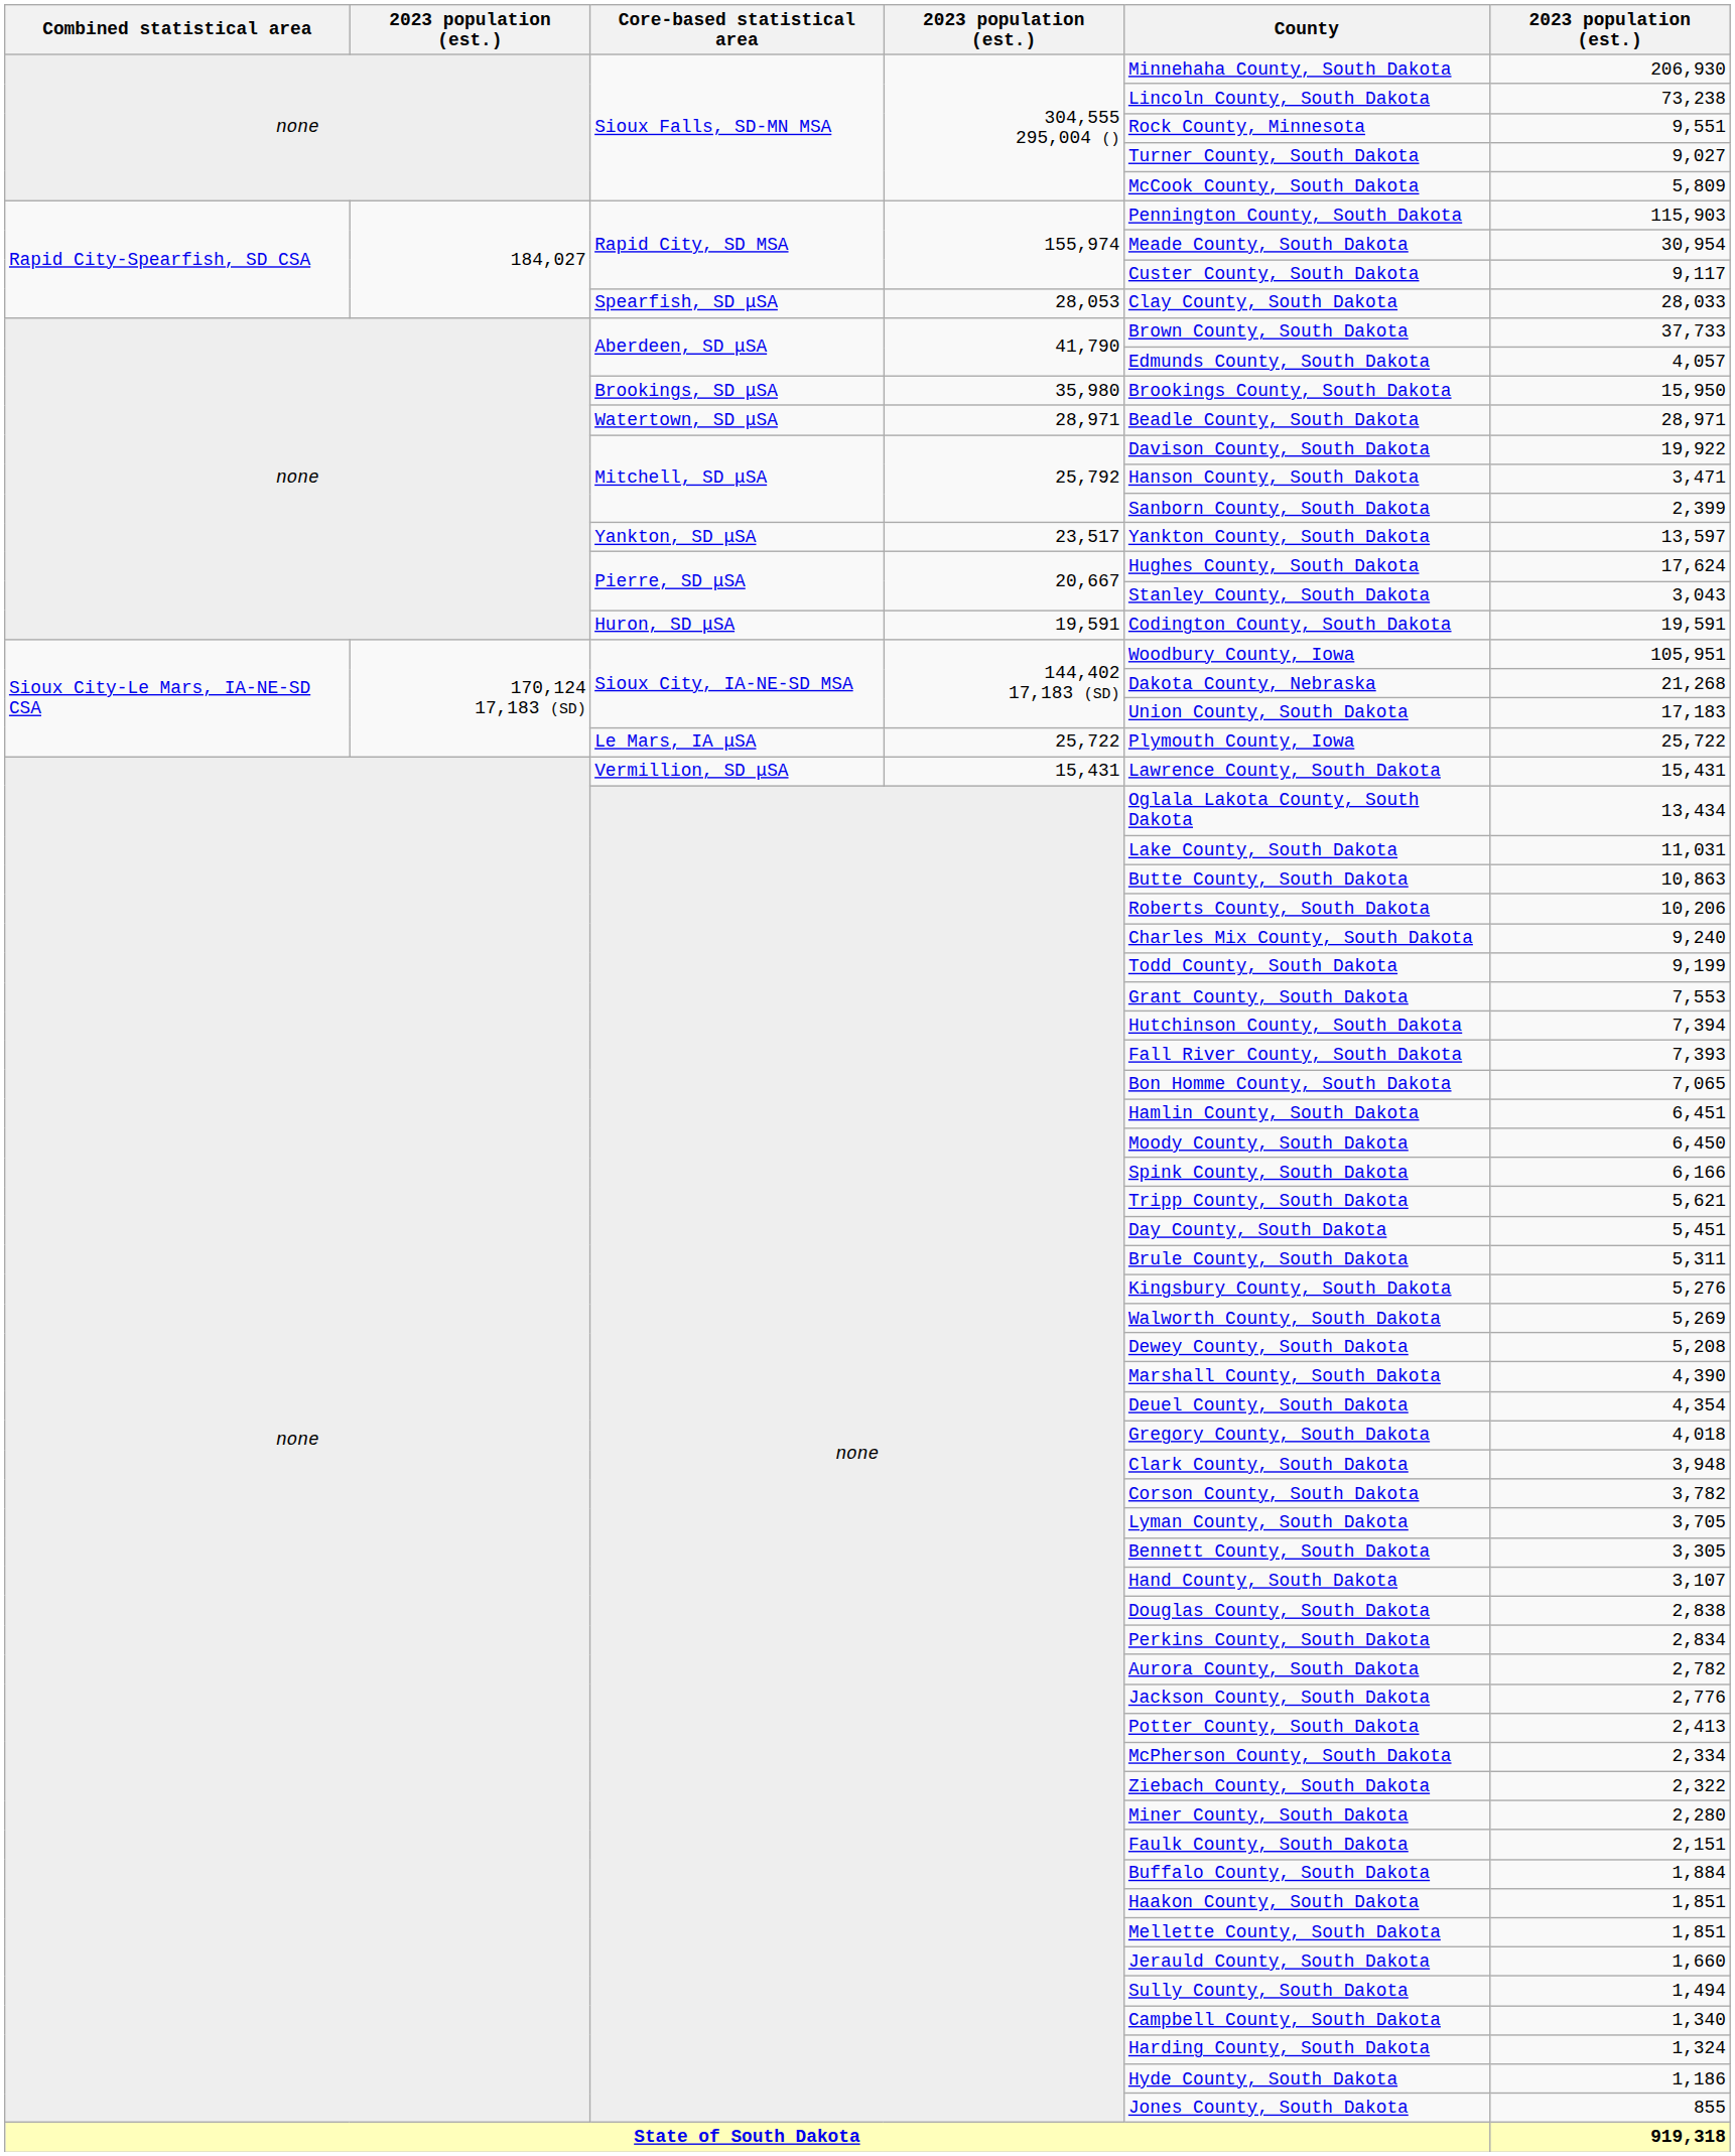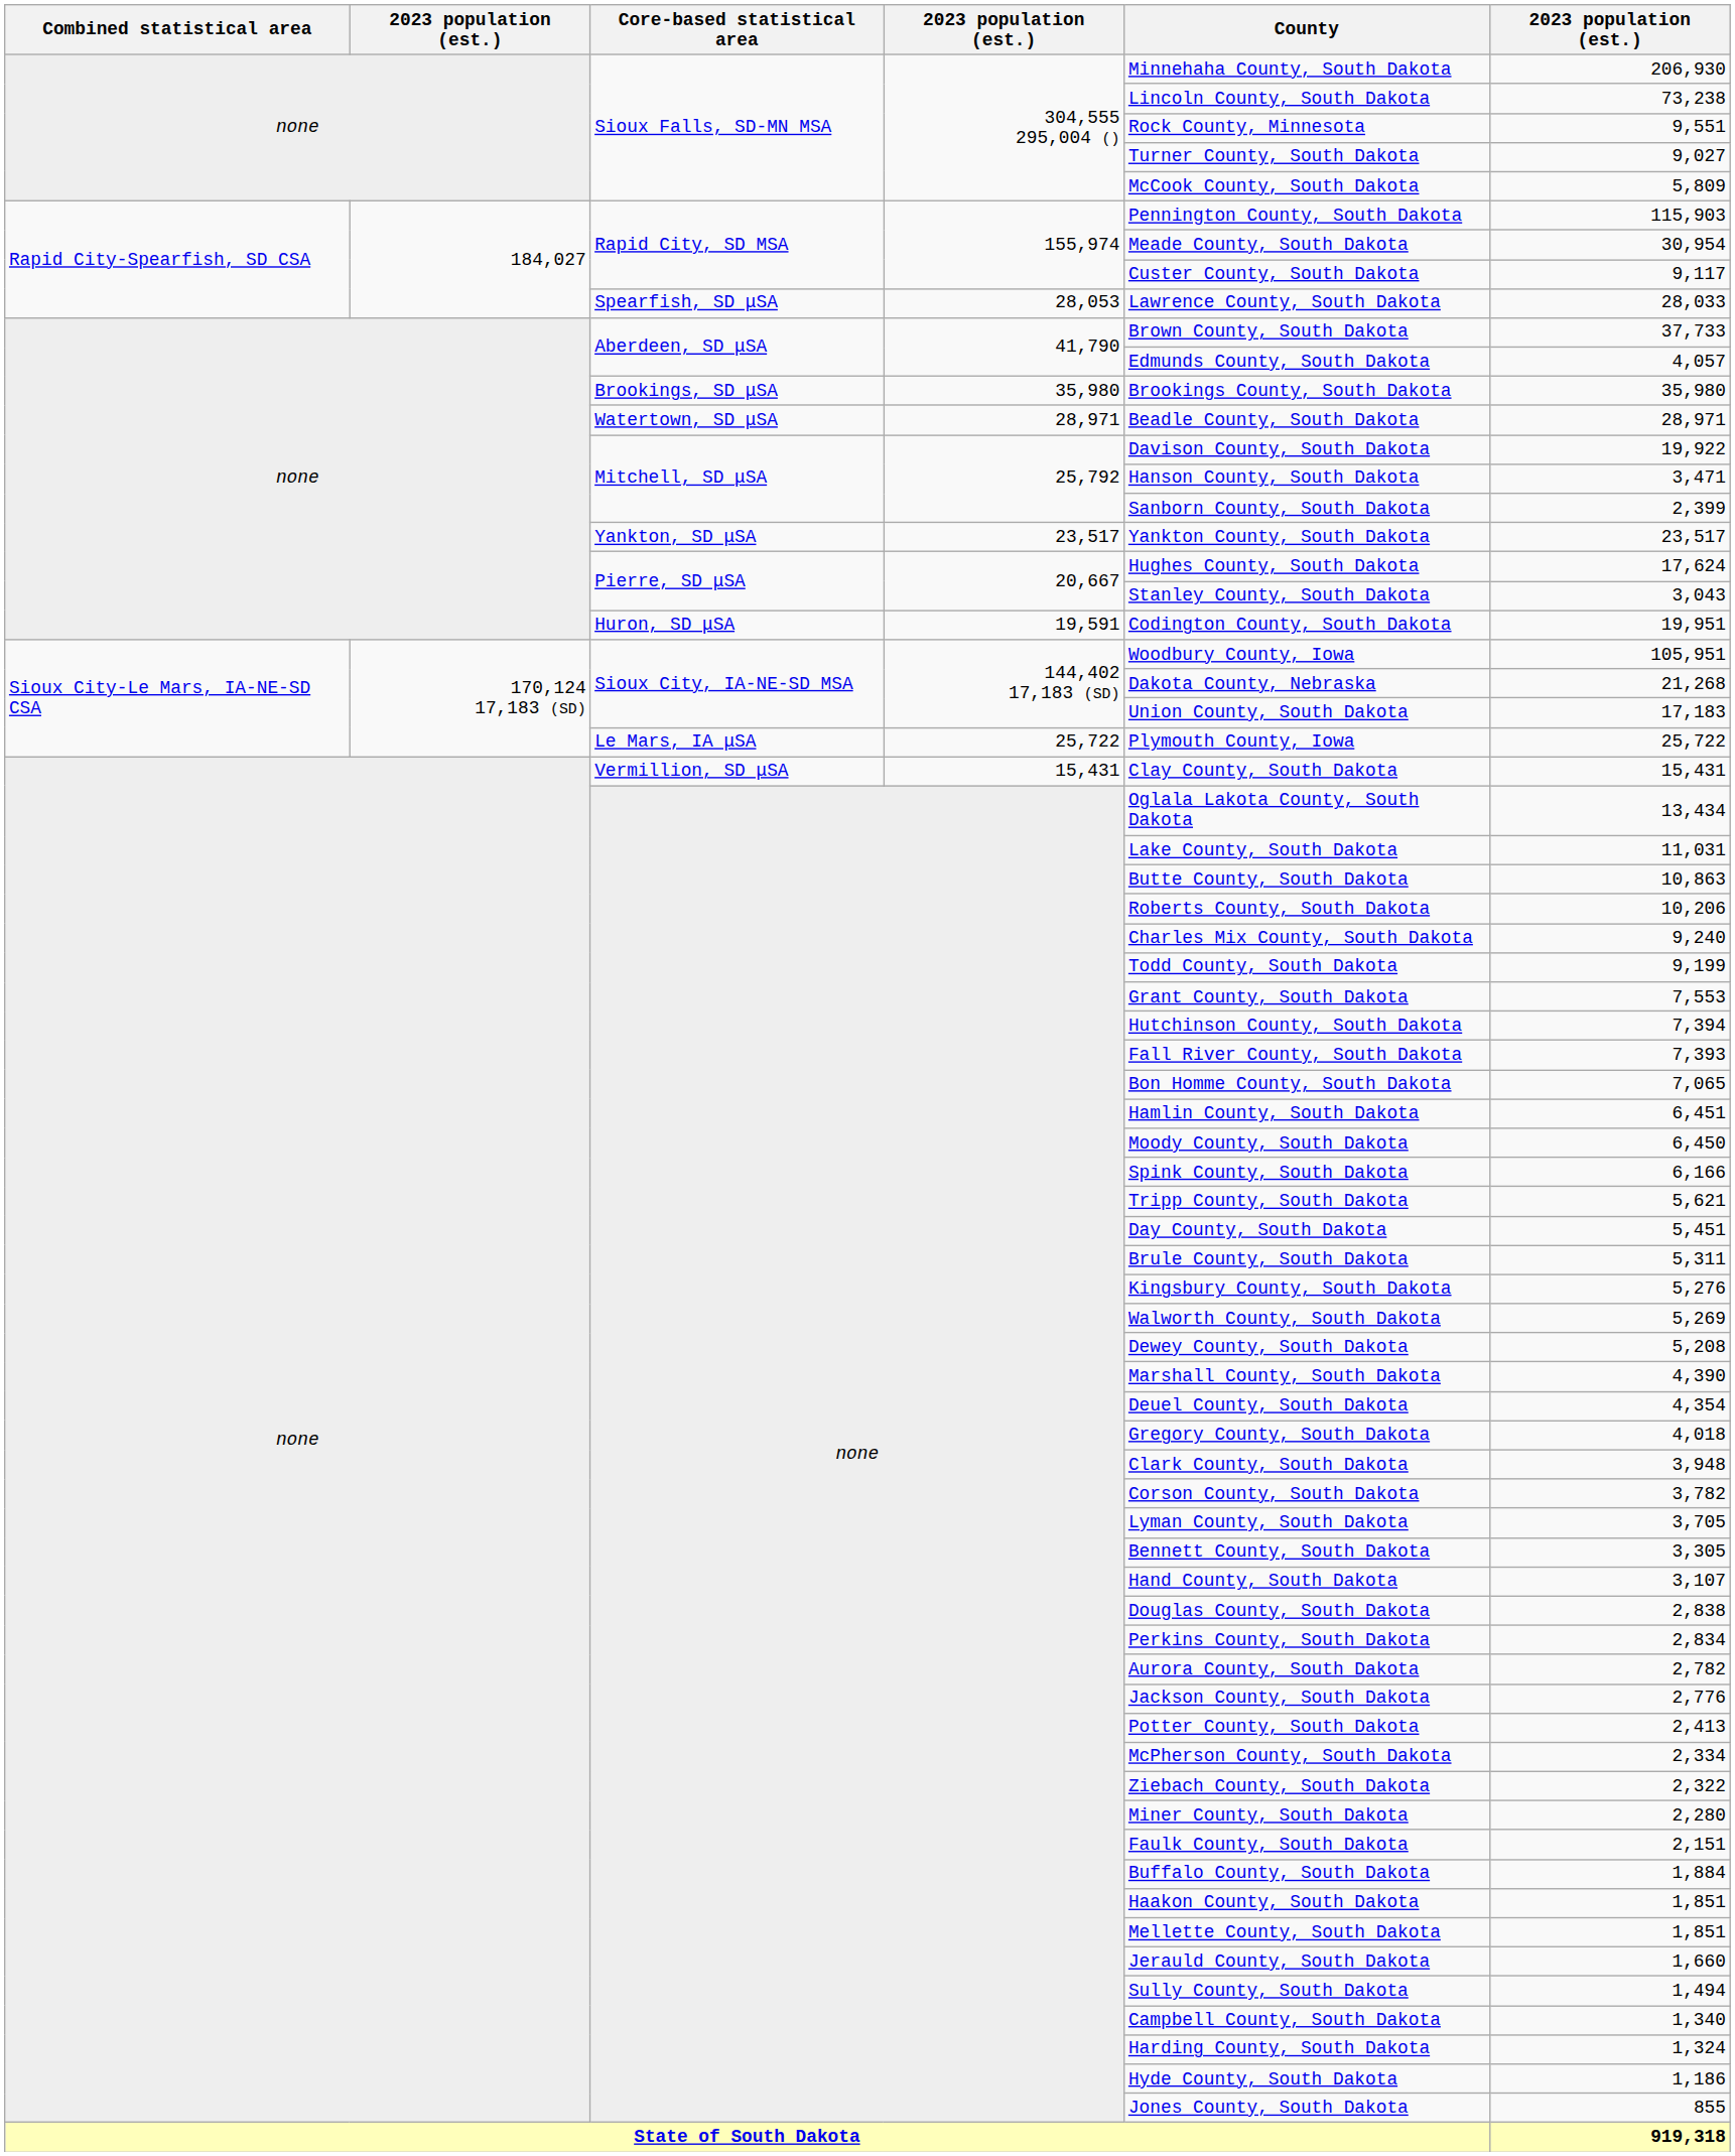 <table class=wikitable>
 <tr>
 <th>Combined statistical area</th>
 <th>2023 population (est.)</th>
 <th>Core-based statistical area</th>
 <th>2023 population (est.)</th>
 <th>County</th>
 <th>2023 population (est.)</th>
 </tr>
 <tr>
 <td rowspan=5 colspan=2 align=center bgcolor=#EEEEEE><em>none</em></td>
 <td rowspan=5><a href='#'><span>Sioux Falls, SD-MN MSA</span></a></td>
 <td rowspan=5 align=right><span>304,555</span><br>295,004 <small>()</small></td>
 <td><a href='#'>Minnehaha County, South Dakota</a></td>
 <td align=right>206,930</td>
 </tr>
 <tr>
 <td><a href='#'>Lincoln County, South Dakota</a></td>
 <td align=right>73,238</td>
 </tr>
 <tr>
 <td><a href='#'><span>Rock County, Minnesota</span></a></td>
 <td align=right><span>9,551</span></td>
 </tr>
 <tr>
 <td><a href='#'>Turner County, South Dakota</a></td>
 <td align=right>9,027</td>
 </tr>
 <tr>
 <td><a href='#'>McCook County, South Dakota</a></td>
 <td align=right>5,809</td>
 </tr>
 <tr>
 <td rowspan=4><a href='#'>Rapid City-Spearfish, SD CSA</a></td>
 <td rowspan=4 align=right>184,027</td>
 <td rowspan=3><a href='#'>Rapid City, SD MSA</a></td>
 <td rowspan=3 align=right>155,974</td>
 <td><a href='#'>Pennington County, South Dakota</a></td>
 <td align=right>115,903</td>
 </tr>
 <tr>
 <td><a href='#'>Meade County, South Dakota</a></td>
 <td align=right>30,954</td>
 </tr>
 <tr>
 <td><a href='#'>Custer County, South Dakota</a></td>
 <td align=right>9,117</td>
 </tr>
 <tr>
 <td rowspan=1><a href='#'>Spearfish, SD μSA</a></td>
 <td rowspan=1 align=right>28,053</td>
-<td><a href='#'>Clay County, South Dakota</a></td>
+<td><a href='#'>Lawrence County, South Dakota</a></td>
 <td align=right>28,033</td>
 </tr>
 <tr>
 <td rowspan=11 colspan=2 align=center bgcolor=#EEEEEE><em>none</em></td>
 <td rowspan=2><a href='#'>Aberdeen, SD μSA</a></td>
 <td rowspan=2 align=right>41,790</td>
 <td><a href='#'>Brown County, South Dakota</a></td>
 <td align=right>37,733</td>
 </tr>
 <tr>
 <td><a href='#'>Edmunds County, South Dakota</a></td>
 <td align=right>4,057</td>
 </tr>
 <tr>
 <td rowspan=1><a href='#'>Brookings, SD μSA</a></td>
 <td rowspan=1 align=right>35,980</td>
 <td><a href='#'>Brookings County, South Dakota</a></td>
-<td align=right>15,950</td>
+<td align=right>35,980</td>
 </tr>
 <tr>
 <td><a href='#'>Watertown, SD μSA</a></td>
 <td align=right>28,971</td>
 <td><a href='#'>Beadle County, South Dakota</a></td>
 <td align=right>28,971</td>
 </tr>
 <tr>
 <td rowspan=3><a href='#'>Mitchell, SD μSA</a></td>
 <td rowspan=3 align=right>25,792</td>
 <td><a href='#'>Davison County, South Dakota</a></td>
 <td align=right>19,922</td>
 </tr>
 <tr>
 <td><a href='#'>Hanson County, South Dakota</a></td>
 <td align=right>3,471</td>
 </tr>
 <tr>
 <td><a href='#'>Sanborn County, South Dakota</a></td>
 <td align=right>2,399</td>
 </tr>
 <tr>
 <td rowspan=1><a href='#'>Yankton, SD μSA</a></td>
 <td rowspan=1 align=right>23,517</td>
 <td><a href='#'>Yankton County, South Dakota</a></td>
-<td align=right>13,597</td>
+<td align=right>23,517</td>
 </tr>
 <tr>
 <td rowspan=2><a href='#'>Pierre, SD μSA</a></td>
 <td rowspan=2 align=right>20,667</td>
 <td><a href='#'>Hughes County, South Dakota</a></td>
 <td align=right>17,624</td>
 </tr>
 <tr>
 <td><a href='#'>Stanley County, South Dakota</a></td>
 <td align=right>3,043</td>
 </tr>
 <tr>
 <td><a href='#'>Huron, SD μSA</a></td>
 <td align=right>19,591</td>
 <td><a href='#'>Codington County, South Dakota</a></td>
-<td align=right>19,591</td>
+<td align=right>19,951</td>
 </tr>
 <tr>
 <td rowspan=4><a href='#'><span>Sioux City-Le Mars, IA-NE-SD CSA</span></a></td>
 <td rowspan=4 align=right><span>170,124</span><br>17,183 <small>(SD)</small></td>
 <td rowspan=3><a href='#'><span>Sioux City, IA-NE-SD MSA</span></a></td>
 <td rowspan=3 align=right><span>144,402</span><br>17,183 <small>(SD)</small></td>
 <td><a href='#'><span>Woodbury County, Iowa</span></a></td>
 <td align=right><span>105,951</span></td>
 </tr>
 <tr>
 <td><a href='#'><span>Dakota County, Nebraska</span></a></td>
 <td align=right><span>21,268</span></td>
 </tr>
 <tr>
 <td><a href='#'>Union County, South Dakota</a></td>
 <td align=right>17,183</td>
 </tr>
 <tr>
 <td rowspan=1><a href='#'><span>Le Mars, IA μSA</span></a></td>
 <td rowspan=1 align=right><span>25,722</span></td>
 <td><a href='#'><span>Plymouth County, Iowa</span></a></td>
 <td align=right><span>25,722</span></td>
 </tr>
 <tr>
 <td rowspan=46 colspan=2 align=center bgcolor=#EEEEEE><em>none</em></td>
 <td rowspan=1><a href='#'>Vermillion, SD μSA</a></td>
 <td rowspan=1 align=right>15,431</td>
-<td><a href='#'>Lawrence County, South Dakota</a></td>
+<td><a href='#'>Clay County, South Dakota</a></td>
 <td align=right>15,431</td>
 </tr>
 <tr>
 <td rowspan=45 colspan=2 align=center bgcolor=#EEEEEE><em>none</em></td>
 <td><a href='#'>Oglala Lakota County, South Dakota</a></td>
 <td align=right>13,434</td>
 </tr>
 <tr>
 <td><a href='#'>Lake County, South Dakota</a></td>
 <td align=right>11,031</td>
 </tr>
 <tr>
 <td><a href='#'>Butte County, South Dakota</a></td>
 <td align=right>10,863</td>
 </tr>
 <tr>
 <td><a href='#'>Roberts County, South Dakota</a></td>
 <td align=right>10,206</td>
 </tr>
 <tr>
 <td><a href='#'>Charles Mix County, South Dakota</a></td>
 <td align=right>9,240</td>
 </tr>
 <tr>
 <td><a href='#'>Todd County, South Dakota</a></td>
 <td align=right>9,199</td>
 </tr>
 <tr>
 <td><a href='#'>Grant County, South Dakota</a></td>
 <td align=right>7,553</td>
 </tr>
 <tr>
 <td><a href='#'>Hutchinson County, South Dakota</a></td>
 <td align=right>7,394</td>
 </tr>
 <tr>
 <td><a href='#'>Fall River County, South Dakota</a></td>
 <td align=right>7,393</td>
 </tr>
 <tr>
 <td><a href='#'>Bon Homme County, South Dakota</a></td>
 <td align=right>7,065</td>
 </tr>
 <tr>
 <td><a href='#'>Hamlin County, South Dakota</a></td>
 <td align=right>6,451</td>
 </tr>
 <tr>
 <td><a href='#'>Moody County, South Dakota</a></td>
 <td align=right>6,450</td>
 </tr>
 <tr>
 <td><a href='#'>Spink County, South Dakota</a></td>
 <td align=right>6,166</td>
 </tr>
 <tr>
 <td><a href='#'>Tripp County, South Dakota</a></td>
 <td align=right>5,621</td>
 </tr>
 <tr>
 <td><a href='#'>Day County, South Dakota</a></td>
 <td align=right>5,451</td>
 </tr>
 <tr>
 <td><a href='#'>Brule County, South Dakota</a></td>
 <td align=right>5,311</td>
 </tr>
 <tr>
 <td><a href='#'>Kingsbury County, South Dakota</a></td>
 <td align=right>5,276</td>
 </tr>
 <tr>
 <td><a href='#'>Walworth County, South Dakota</a></td>
 <td align=right>5,269</td>
 </tr>
 <tr>
 <td><a href='#'>Dewey County, South Dakota</a></td>
 <td align=right>5,208</td>
 </tr>
 <tr>
 <td><a href='#'>Marshall County, South Dakota</a></td>
 <td align=right>4,390</td>
 </tr>
 <tr>
 <td><a href='#'>Deuel County, South Dakota</a></td>
 <td align=right>4,354</td>
 </tr>
 <tr>
 <td><a href='#'>Gregory County, South Dakota</a></td>
 <td align=right>4,018</td>
 </tr>
 <tr>
 <td><a href='#'>Clark County, South Dakota</a></td>
 <td align=right>3,948</td>
 </tr>
 <tr>
 <td><a href='#'>Corson County, South Dakota</a></td>
 <td align=right>3,782</td>
 </tr>
 <tr>
 <td><a href='#'>Lyman County, South Dakota</a></td>
 <td align=right>3,705</td>
 </tr>
 <tr>
 <td><a href='#'>Bennett County, South Dakota</a></td>
 <td align=right>3,305</td>
 </tr>
 <tr>
 <td><a href='#'>Hand County, South Dakota</a></td>
 <td align=right>3,107</td>
 </tr>
 <tr>
 <td><a href='#'>Douglas County, South Dakota</a></td>
 <td align=right>2,838</td>
 </tr>
 <tr>
 <td><a href='#'>Perkins County, South Dakota</a></td>
 <td align=right>2,834</td>
 </tr>
 <tr>
 <td><a href='#'>Aurora County, South Dakota</a></td>
 <td align=right>2,782</td>
 </tr>
 <tr>
 <td><a href='#'>Jackson County, South Dakota</a></td>
 <td align=right>2,776</td>
 </tr>
 <tr>
 <td><a href='#'>Potter County, South Dakota</a></td>
 <td align=right>2,413</td>
 </tr>
 <tr>
 <td><a href='#'>McPherson County, South Dakota</a></td>
 <td align=right>2,334</td>
 </tr>
 <tr>
 <td><a href='#'>Ziebach County, South Dakota</a></td>
 <td align=right>2,322</td>
 </tr>
 <tr>
 <td><a href='#'>Miner County, South Dakota</a></td>
 <td align=right>2,280</td>
 </tr>
 <tr>
 <td><a href='#'>Faulk County, South Dakota</a></td>
 <td align=right>2,151</td>
 </tr>
 <tr>
 <td><a href='#'>Buffalo County, South Dakota</a></td>
 <td align=right>1,884</td>
 </tr>
 <tr>
 <td><a href='#'>Haakon County, South Dakota</a></td>
 <td align=right>1,851</td>
 </tr>
 <tr>
 <td><a href='#'>Mellette County, South Dakota</a></td>
 <td align=right>1,851</td>
 </tr>
 <tr>
 <td><a href='#'>Jerauld County, South Dakota</a></td>
 <td align=right>1,660</td>
 </tr>
 <tr>
 <td><a href='#'>Sully County, South Dakota</a></td>
 <td align=right>1,494</td>
 </tr>
 <tr>
 <td><a href='#'>Campbell County, South Dakota</a></td>
 <td align=right>1,340</td>
 </tr>
 <tr>
 <td><a href='#'>Harding County, South Dakota</a></td>
 <td align=right>1,324</td>
 </tr>
 <tr>
 <td><a href='#'>Hyde County, South Dakota</a></td>
 <td align=right>1,186</td>
 </tr>
 <tr>
 <td><a href='#'>Jones County, South Dakota</a></td>
 <td align=right>855</td>
 </tr>
 <tr style="font-weight:bold;" bgcolor=#FFFFBB>
 <td colspan=5 align=center><a href='#'>State of South Dakota</a></td>
 <td align=right>919,318</td>
 </tr>
 </table>
